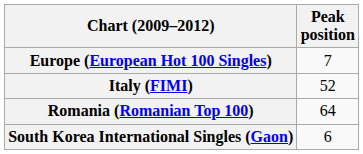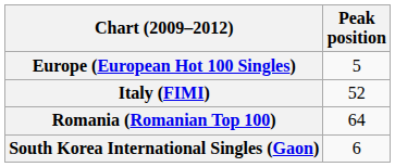 <table class="wikitable sortable plainrowheaders" style="text-align:center">
 <tr>
 <th scope="col">Chart (2009–2012)</th>
 <th scope="col">Peak<br>position</th>
 </tr>
 <tr>
 </tr>
 <tr>
 </tr>
 <tr>
 </tr>
 <tr>
 </tr>
 <tr>
 </tr>
 <tr>
 </tr>
 <tr>
 <th scope="row">Europe (<a href='#'>European Hot 100 Singles</a>)</th>
-<td>7</td>
+<td>5</td>
 </tr>
 <tr>
 </tr>
 <tr>
 </tr>
 <tr>
 </tr>
 <tr>
 </tr>
 <tr>
 </tr>
 <tr>
 <th scope="row">Italy (<a href='#'>FIMI</a>)</th>
 <td>52</td>
 </tr>
 <tr>
 </tr>
 <tr>
 </tr>
 <tr>
 </tr>
 <tr>
 </tr>
 <tr>
 <th scope="row">Romania (<a href='#'>Romanian Top 100</a>)</th>
 <td>64</td>
 </tr>
 <tr>
 </tr>
 <tr>
 </tr>
 <tr>
 <th scope="row">South Korea International Singles (<a href='#'>Gaon</a>)</th>
 <td>6</td>
 </tr>
 <tr>
 </tr>
 <tr>
 </tr>
 <tr>
 </tr>
 <tr>
 </tr>
 </table>
